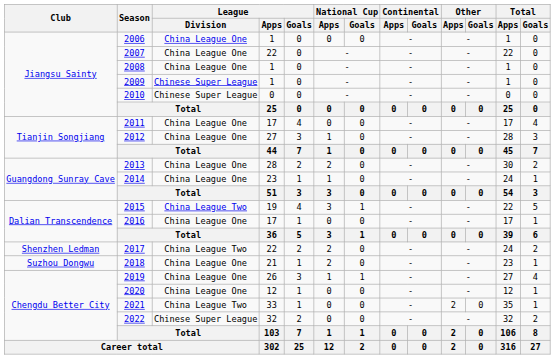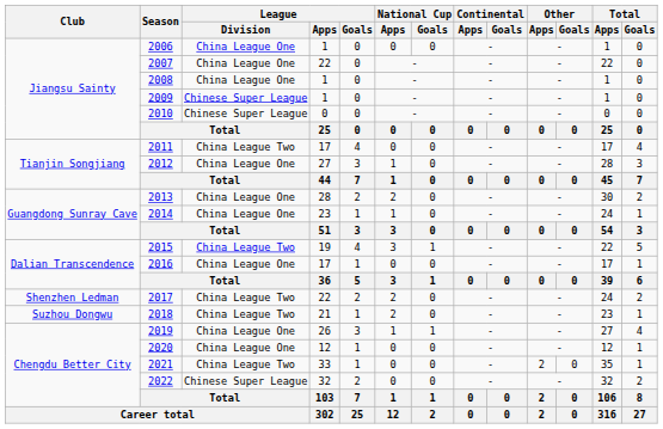 <table class="wikitable" style="text-align: center">
 <tr>
 <th rowspan="2">Club</th>
 <th rowspan="2">Season</th>
 <th colspan="3">League</th>
 <th colspan="2">National Cup</th>
 <th colspan="2">Continental</th>
 <th colspan="2">Other</th>
 <th colspan="2">Total</th>
 </tr>
 <tr>
 <th>Division</th>
 <th>Apps</th>
 <th>Goals</th>
 <th>Apps</th>
 <th>Goals</th>
 <th>Apps</th>
 <th>Goals</th>
 <th>Apps</th>
 <th>Goals</th>
 <th>Apps</th>
 <th>Goals</th>
 </tr>
 <tr>
 <td rowspan=6><a href='#'>Jiangsu Sainty</a></td>
 <td><a href='#'>2006</a></td>
 <td><a href='#'>China League One</a></td>
 <td>1</td>
 <td>0</td>
 <td>0</td>
 <td>0</td>
 <td colspan="2">-</td>
 <td colspan="2">-</td>
 <td>1</td>
 <td>0</td>
 </tr>
 <tr>
 <td><a href='#'>2007</a></td>
 <td>China League One</td>
 <td>22</td>
 <td>0</td>
 <td colspan="2">-</td>
 <td colspan="2">-</td>
 <td colspan="2">-</td>
 <td>22</td>
 <td>0</td>
 </tr>
 <tr>
 <td><a href='#'>2008</a></td>
 <td>China League One</td>
 <td>1</td>
 <td>0</td>
 <td colspan="2">-</td>
 <td colspan="2">-</td>
 <td colspan="2">-</td>
 <td>1</td>
 <td>0</td>
 </tr>
 <tr>
 <td><a href='#'>2009</a></td>
 <td><a href='#'>Chinese Super League</a></td>
 <td>1</td>
 <td>0</td>
 <td colspan="2">-</td>
 <td colspan="2">-</td>
 <td colspan="2">-</td>
 <td>1</td>
 <td>0</td>
 </tr>
 <tr>
 <td><a href='#'>2010</a></td>
 <td>Chinese Super League</td>
 <td>0</td>
 <td>0</td>
 <td colspan="2">-</td>
 <td colspan="2">-</td>
 <td colspan="2">-</td>
 <td>0</td>
 <td>0</td>
 </tr>
 <tr>
 <th colspan="2">Total</th>
 <th>25</th>
 <th>0</th>
 <th>0</th>
 <th>0</th>
 <th>0</th>
 <th>0</th>
 <th>0</th>
 <th>0</th>
 <th>25</th>
 <th>0</th>
 </tr>
 <tr>
 <td rowspan=3><a href='#'>Tianjin Songjiang</a></td>
 <td><a href='#'>2011</a></td>
-<td>China League One</td>
+<td>China League Two</td>
 <td>17</td>
 <td>4</td>
 <td>0</td>
 <td>0</td>
 <td colspan="2">-</td>
 <td colspan="2">-</td>
 <td>17</td>
 <td>4</td>
 </tr>
 <tr>
 <td><a href='#'>2012</a></td>
 <td>China League One</td>
 <td>27</td>
 <td>3</td>
 <td>1</td>
 <td>0</td>
 <td colspan="2">-</td>
 <td colspan="2">-</td>
 <td>28</td>
 <td>3</td>
 </tr>
 <tr>
 <th colspan="2">Total</th>
 <th>44</th>
 <th>7</th>
 <th>1</th>
 <th>0</th>
 <th>0</th>
 <th>0</th>
 <th>0</th>
 <th>0</th>
 <th>45</th>
 <th>7</th>
 </tr>
 <tr>
 <td rowspan=3><a href='#'>Guangdong Sunray Cave</a></td>
 <td><a href='#'>2013</a></td>
 <td>China League One</td>
 <td>28</td>
 <td>2</td>
 <td>2</td>
 <td>0</td>
 <td colspan="2">-</td>
 <td colspan="2">-</td>
 <td>30</td>
 <td>2</td>
 </tr>
 <tr>
 <td><a href='#'>2014</a></td>
 <td>China League One</td>
 <td>23</td>
 <td>1</td>
 <td>1</td>
 <td>0</td>
 <td colspan="2">-</td>
 <td colspan="2">-</td>
 <td>24</td>
 <td>1</td>
 </tr>
 <tr>
 <th colspan="2">Total</th>
 <th>51</th>
 <th>3</th>
 <th>3</th>
 <th>0</th>
 <th>0</th>
 <th>0</th>
 <th>0</th>
 <th>0</th>
 <th>54</th>
 <th>3</th>
 </tr>
 <tr>
 <td rowspan=3><a href='#'>Dalian Transcendence</a></td>
 <td><a href='#'>2015</a></td>
 <td><a href='#'>China League Two</a></td>
 <td>19</td>
 <td>4</td>
 <td>3</td>
 <td>1</td>
 <td colspan="2">-</td>
 <td colspan="2">-</td>
 <td>22</td>
 <td>5</td>
 </tr>
 <tr>
 <td><a href='#'>2016</a></td>
 <td>China League One</td>
 <td>17</td>
 <td>1</td>
 <td>0</td>
 <td>0</td>
 <td colspan="2">-</td>
 <td colspan="2">-</td>
 <td>17</td>
 <td>1</td>
 </tr>
 <tr>
 <th colspan="2">Total</th>
 <th>36</th>
 <th>5</th>
 <th>3</th>
 <th>1</th>
 <th>0</th>
 <th>0</th>
 <th>0</th>
 <th>0</th>
 <th>39</th>
 <th>6</th>
 </tr>
 <tr>
 <td><a href='#'>Shenzhen Ledman</a></td>
 <td><a href='#'>2017</a></td>
 <td>China League Two</td>
 <td>22</td>
 <td>2</td>
 <td>2</td>
 <td>0</td>
 <td colspan="2">-</td>
 <td colspan="2">-</td>
 <td>24</td>
 <td>2</td>
 </tr>
 <tr>
 <td><a href='#'>Suzhou Dongwu</a></td>
 <td><a href='#'>2018</a></td>
-<td>China League One</td>
+<td>China League Two</td>
 <td>21</td>
 <td>1</td>
 <td>2</td>
 <td>0</td>
 <td colspan="2">-</td>
 <td colspan="2">-</td>
 <td>23</td>
 <td>1</td>
 </tr>
 <tr>
 <td rowspan=5><a href='#'>Chengdu Better City</a></td>
 <td><a href='#'>2019</a></td>
 <td>China League One</td>
 <td>26</td>
 <td>3</td>
 <td>1</td>
 <td>1</td>
 <td colspan="2">-</td>
 <td colspan="2">-</td>
 <td>27</td>
 <td>4</td>
 </tr>
 <tr>
 <td><a href='#'>2020</a></td>
 <td>China League One</td>
 <td>12</td>
 <td>1</td>
 <td>0</td>
 <td>0</td>
 <td colspan="2">-</td>
 <td colspan="2">-</td>
 <td>12</td>
 <td>1</td>
 </tr>
 <tr>
 <td><a href='#'>2021</a></td>
 <td>China League Two</td>
 <td>33</td>
 <td>1</td>
 <td>0</td>
 <td>0</td>
 <td colspan="2">-</td>
 <td>2</td>
 <td>0</td>
 <td>35</td>
 <td>1</td>
 </tr>
 <tr>
 <td><a href='#'>2022</a></td>
 <td>Chinese Super League</td>
 <td>32</td>
 <td>2</td>
 <td>0</td>
 <td>0</td>
 <td colspan="2">-</td>
 <td colspan="2">-</td>
 <td>32</td>
 <td>2</td>
 </tr>
 <tr>
 <th colspan="2">Total</th>
 <th>103</th>
 <th>7</th>
 <th>1</th>
 <th>1</th>
 <th>0</th>
 <th>0</th>
 <th>2</th>
 <th>0</th>
 <th>106</th>
 <th>8</th>
 </tr>
 <tr>
 <th colspan=3>Career total</th>
 <th>302</th>
 <th>25</th>
 <th>12</th>
 <th>2</th>
 <th>0</th>
 <th>0</th>
 <th>2</th>
 <th>0</th>
 <th>316</th>
 <th>27</th>
 </tr>
 </table>
